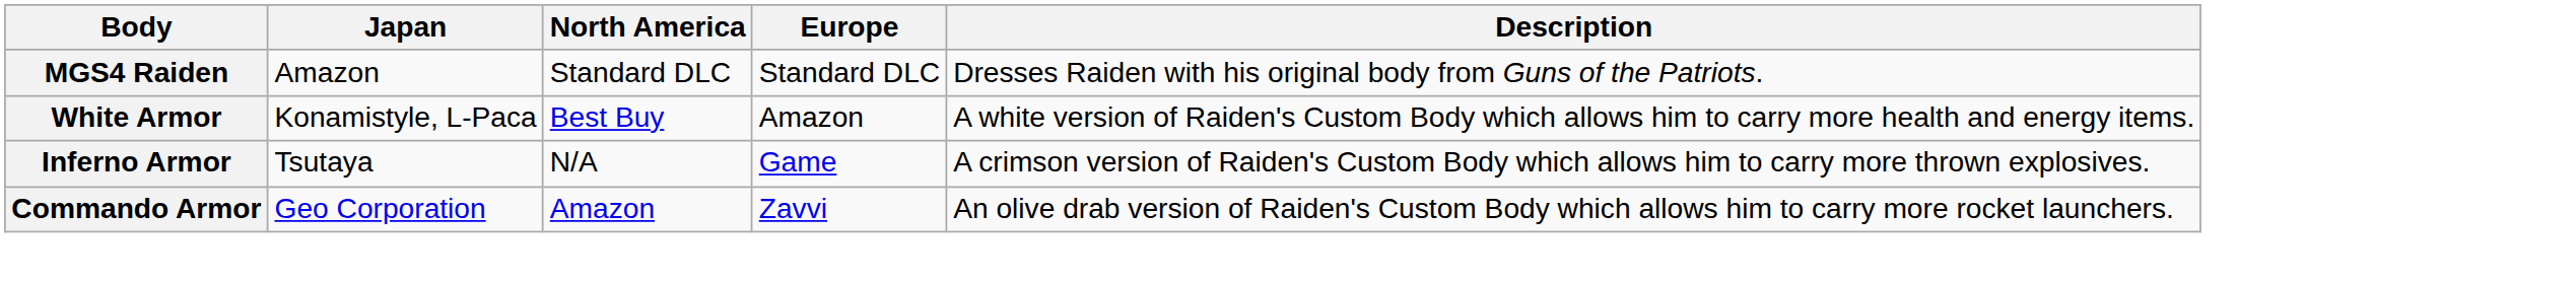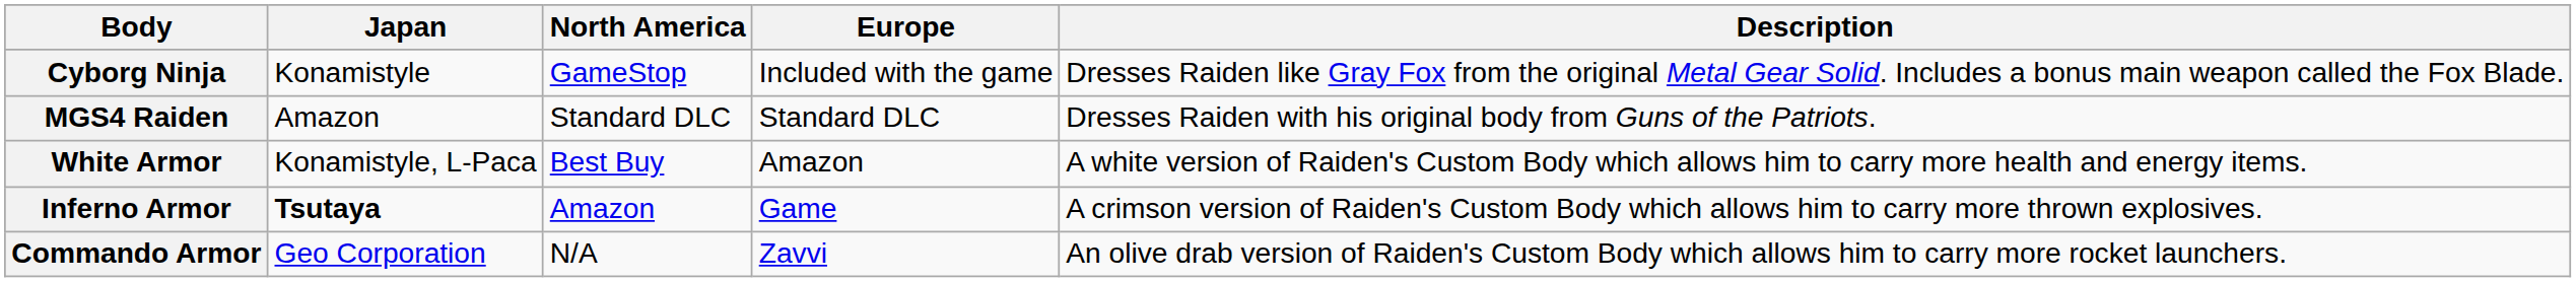 <table class="wikitable">
 <tr>
 <th>Body</th>
 <th>Japan</th>
 <th>North America</th>
 <th>Europe</th>
 <th>Description</th>
+</tr>
+<tr>
+<th>Cyborg Ninja</th>
+<td>Konamistyle</td>
+<td><a href='#'>GameStop</a></td>
+<td>Included with the game</td>
+<td>Dresses Raiden like <a href='#'>Gray Fox</a> from the original <em><a href='#'>Metal Gear Solid</a></em>. Includes a bonus main weapon called the Fox Blade.</td>
 </tr>
 <tr>
 <th>MGS4 Raiden</th>
 <td>Amazon</td>
 <td>Standard DLC</td>
 <td>Standard DLC</td>
 <td>Dresses Raiden with his original body from <em>Guns of the Patriots</em>.</td>
 </tr>
 <tr>
 <th>White Armor</th>
 <td>Konamistyle, L-Paca</td>
 <td><a href='#'>Best Buy</a></td>
 <td>Amazon</td>
 <td>A white version of Raiden's Custom Body which allows him to carry more health and energy items.</td>
 </tr>
 <tr>
 <th>Inferno Armor</th>
-<td>Tsutaya</td>
-<td>N/A</td>
+<td><strong>Tsutaya</strong></td>
+<td><a href='#'>Amazon</a></td>
 <td><a href='#'>Game</a></td>
 <td>A crimson version of Raiden's Custom Body which allows him to carry more thrown explosives.</td>
 </tr>
 <tr>
 <th>Commando Armor</th>
 <td><a href='#'>Geo Corporation</a></td>
-<td><a href='#'>Amazon</a></td>
+<td>N/A</td>
 <td><a href='#'>Zavvi</a></td>
 <td>An olive drab version of Raiden's Custom Body which allows him to carry more rocket launchers.</td>
 </tr>
 </table>
